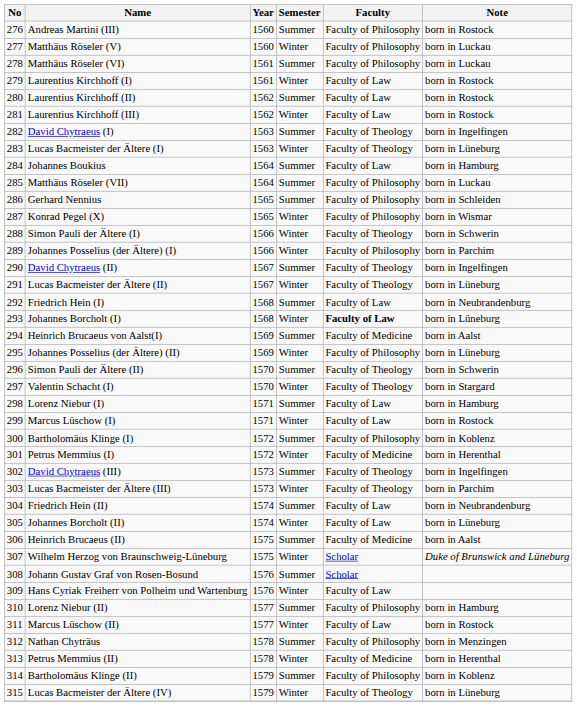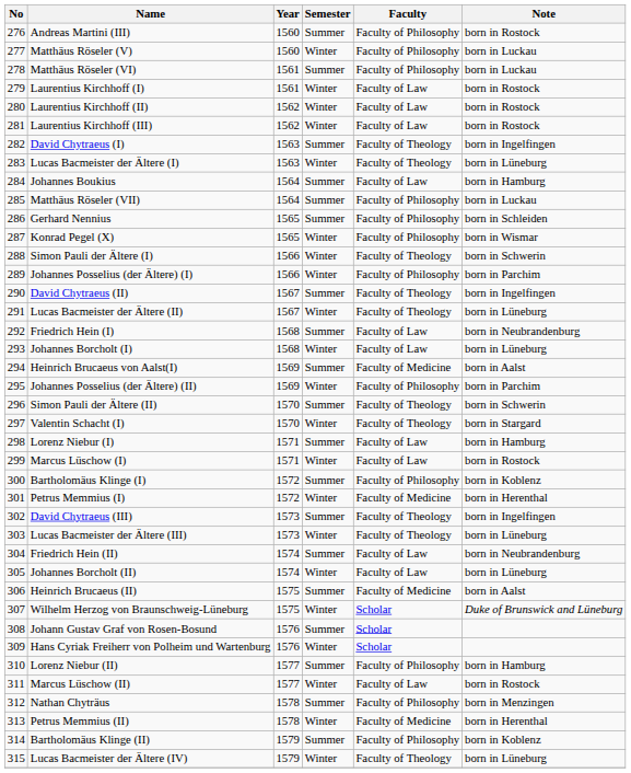 <table class="wikitable">
 <tr>
 <th bgcolor="silver">No</th>
 <th bgcolor="silver">Name</th>
 <th bgcolor="silver">Year</th>
 <th bgcolor="silver">Semester</th>
 <th bgcolor="silver">Faculty</th>
 <th bgcolor="silver">Note</th>
 </tr>
 <tr>
 <td>276</td>
 <td>Andreas Martini (III)</td>
 <td>1560</td>
 <td>Summer</td>
 <td>Faculty of Philosophy</td>
 <td>born in Rostock</td>
 </tr>
 <tr>
 <td>277</td>
 <td>Matthäus Röseler (V)<br></td>
 <td>1560</td>
 <td>Winter</td>
 <td>Faculty of Philosophy</td>
 <td>born in Luckau</td>
 </tr>
 <tr>
 <td>278</td>
 <td>Matthäus Röseler (VI)<br></td>
 <td>1561</td>
 <td>Summer</td>
 <td>Faculty of Philosophy</td>
 <td>born in Luckau</td>
 </tr>
 <tr>
 <td>279</td>
 <td>Laurentius Kirchhoff (I)</td>
 <td>1561</td>
 <td>Winter</td>
 <td>Faculty of Law</td>
 <td>born in Rostock</td>
 </tr>
 <tr>
 <td>280</td>
 <td>Laurentius Kirchhoff (II)</td>
 <td>1562</td>
-<td>Summer</td>
+<td>Winter</td>
 <td>Faculty of Law</td>
 <td>born in Rostock</td>
 </tr>
 <tr>
 <td>281</td>
 <td>Laurentius Kirchhoff (III)</td>
 <td>1562</td>
 <td>Winter</td>
 <td>Faculty of Law</td>
 <td>born in Rostock</td>
 </tr>
 <tr>
 <td>282</td>
 <td><a href='#'>David Chytraeus</a> (I)</td>
 <td>1563</td>
 <td>Summer</td>
 <td>Faculty of Theology</td>
 <td>born in Ingelfingen</td>
 </tr>
 <tr>
 <td>283</td>
 <td>Lucas Bacmeister der Ältere (I)</td>
 <td>1563</td>
 <td>Winter</td>
 <td>Faculty of Theology</td>
 <td>born in Lüneburg</td>
 </tr>
 <tr>
 <td>284</td>
 <td>Johannes Boukius</td>
 <td>1564</td>
 <td>Summer</td>
 <td>Faculty of Law</td>
 <td>born in Hamburg</td>
 </tr>
 <tr>
 <td>285</td>
 <td>Matthäus Röseler (VII)</td>
 <td>1564</td>
 <td>Summer</td>
 <td>Faculty of Philosophy</td>
 <td>born in Luckau</td>
 </tr>
 <tr>
 <td>286</td>
 <td>Gerhard Nennius</td>
 <td>1565</td>
 <td>Summer</td>
 <td>Faculty of Philosophy</td>
 <td>born in Schleiden</td>
 </tr>
 <tr>
 <td>287</td>
 <td>Konrad Pegel (X)</td>
 <td>1565</td>
 <td>Winter</td>
 <td>Faculty of Philosophy</td>
 <td>born in Wismar</td>
 </tr>
 <tr>
 <td>288</td>
 <td>Simon Pauli der Ältere (I)</td>
 <td>1566</td>
 <td>Winter</td>
 <td>Faculty of Theology</td>
 <td>born in Schwerin</td>
 </tr>
 <tr>
 <td>289</td>
 <td>Johannes Posselius (der Ältere) (I)</td>
 <td>1566</td>
 <td>Winter</td>
 <td>Faculty of Philosophy</td>
 <td>born in Parchim</td>
 </tr>
 <tr>
 <td>290</td>
 <td><a href='#'>David Chytraeus</a> (II)</td>
 <td>1567</td>
 <td>Summer</td>
 <td>Faculty of Theology</td>
 <td>born in Ingelfingen</td>
 </tr>
 <tr>
 <td>291</td>
 <td>Lucas Bacmeister der Ältere (II)</td>
 <td>1567</td>
 <td>Winter</td>
 <td>Faculty of Theology</td>
 <td>born in Lüneburg</td>
 </tr>
 <tr>
 <td>292</td>
 <td>Friedrich Hein (I)</td>
 <td>1568</td>
 <td>Summer</td>
 <td>Faculty of Law</td>
 <td>born in Neubrandenburg</td>
 </tr>
 <tr>
 <td>293</td>
 <td>Johannes Borcholt (I)</td>
 <td>1568</td>
 <td>Winter</td>
-<td><strong>Faculty of Law</strong></td>
+<td>Faculty of Law</td>
 <td>born in Lüneburg</td>
 </tr>
 <tr>
 <td>294</td>
 <td>Heinrich Brucaeus von Aalst(I)</td>
 <td>1569</td>
 <td>Summer</td>
 <td>Faculty of Medicine</td>
 <td>born in Aalst</td>
 </tr>
 <tr>
 <td>295</td>
 <td>Johannes Posselius (der Ältere) (II)</td>
 <td>1569</td>
 <td>Winter</td>
 <td>Faculty of Philosophy</td>
-<td>born in Lüneburg</td>
+<td>born in Parchim</td>
 </tr>
 <tr>
 <td>296</td>
 <td>Simon Pauli der Ältere (II)</td>
 <td>1570</td>
 <td>Summer</td>
 <td>Faculty of Theology</td>
 <td>born in Schwerin</td>
 </tr>
 <tr>
 <td>297</td>
 <td>Valentin Schacht (I)</td>
 <td>1570</td>
 <td>Winter</td>
 <td>Faculty of Theology</td>
 <td>born in Stargard</td>
 </tr>
 <tr>
 <td>298</td>
 <td>Lorenz Niebur (I)</td>
 <td>1571</td>
 <td>Summer</td>
 <td>Faculty of Law</td>
 <td>born in Hamburg</td>
 </tr>
 <tr>
 <td>299</td>
 <td>Marcus Lüschow (I)</td>
 <td>1571</td>
 <td>Winter</td>
 <td>Faculty of Law</td>
 <td>born in Rostock</td>
 </tr>
 <tr>
 <td>300</td>
 <td>Bartholomäus Klinge (I)</td>
 <td>1572</td>
 <td>Summer</td>
 <td>Faculty of Philosophy</td>
 <td>born in Koblenz</td>
 </tr>
 <tr>
 <td>301</td>
 <td>Petrus Memmius (I)</td>
 <td>1572</td>
 <td>Winter</td>
 <td>Faculty of Medicine</td>
 <td>born in Herenthal</td>
 </tr>
 <tr>
 <td>302</td>
 <td><a href='#'>David Chytraeus</a> (III)</td>
 <td>1573</td>
 <td>Summer</td>
 <td>Faculty of Theology</td>
 <td>born in Ingelfingen</td>
 </tr>
 <tr>
 <td>303</td>
 <td>Lucas Bacmeister der Ältere (III)</td>
 <td>1573</td>
 <td>Winter</td>
 <td>Faculty of Theology</td>
-<td>born in Parchim</td>
+<td>born in Lüneburg</td>
 </tr>
 <tr>
 <td>304</td>
 <td>Friedrich Hein (II)</td>
 <td>1574</td>
 <td>Summer</td>
 <td>Faculty of Law</td>
 <td>born in Neubrandenburg</td>
 </tr>
 <tr>
 <td>305</td>
 <td>Johannes Borcholt (II)</td>
 <td>1574</td>
 <td>Winter</td>
 <td>Faculty of Law</td>
 <td>born in Lüneburg</td>
 </tr>
 <tr>
 <td>306</td>
 <td>Heinrich Brucaeus (II)</td>
 <td>1575</td>
 <td>Summer</td>
 <td>Faculty of Medicine</td>
 <td>born in Aalst</td>
 </tr>
 <tr>
 <td>307</td>
 <td>Wilhelm Herzog von Braunschweig-Lüneburg<br></td>
 <td>1575</td>
 <td>Winter</td>
 <td><a href='#'>Scholar</a></td>
 <td><em>Duke of Brunswick and Lüneburg</em></td>
 </tr>
 <tr>
 <td>308</td>
 <td>Johann Gustav Graf von Rosen-Bosund<br></td>
 <td>1576</td>
 <td>Summer</td>
 <td><a href='#'>Scholar</a></td>
 <td></td>
 </tr>
 <tr>
 <td>309</td>
 <td>Hans Cyriak Freiherr von Polheim und Wartenburg<br></td>
 <td>1576</td>
 <td>Winter</td>
-<td>Faculty of Law</td>
+<td><a href='#'>Scholar</a></td>
 <td></td>
 </tr>
 <tr>
 <td>310</td>
 <td>Lorenz Niebur (II)</td>
 <td>1577</td>
 <td>Summer</td>
 <td>Faculty of Philosophy</td>
 <td>born in Hamburg</td>
 </tr>
 <tr>
 <td>311</td>
 <td>Marcus Lüschow (II)</td>
 <td>1577</td>
 <td>Winter</td>
 <td>Faculty of Law</td>
 <td>born in Rostock</td>
 </tr>
 <tr>
 <td>312</td>
 <td>Nathan Chyträus</td>
 <td>1578</td>
 <td>Summer</td>
 <td>Faculty of Philosophy</td>
 <td>born in Menzingen</td>
 </tr>
 <tr>
 <td>313</td>
 <td>Petrus Memmius (II)</td>
 <td>1578</td>
 <td>Winter</td>
 <td>Faculty of Medicine</td>
 <td>born in Herenthal</td>
 </tr>
 <tr>
 <td>314</td>
 <td>Bartholomäus Klinge (II)</td>
 <td>1579</td>
 <td>Summer</td>
 <td>Faculty of Philosophy</td>
 <td>born in Koblenz</td>
 </tr>
 <tr>
 <td>315</td>
 <td>Lucas Bacmeister der Ältere (IV)<br></td>
 <td>1579</td>
 <td>Winter</td>
 <td>Faculty of Theology</td>
 <td>born in Lüneburg</td>
 </tr>
 <tr>
 </tr>
 </table>
